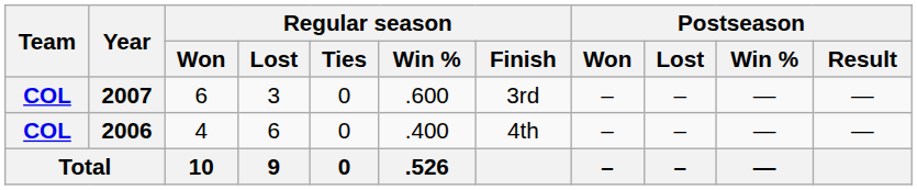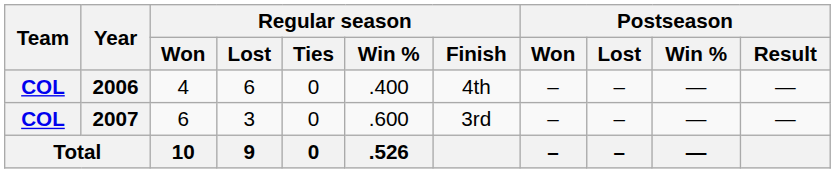 <table class="wikitable" style="font-size: 95%; text-align:center; width:40em">
 <tr>
 <th rowspan="2">Team</th>
 <th rowspan="2">Year</th>
 <th colspan="5">Regular season</th>
 <th colspan="4">Postseason</th>
 </tr>
 <tr>
 <th>Won</th>
 <th>Lost</th>
 <th>Ties</th>
 <th>Win %</th>
 <th>Finish</th>
 <th>Won</th>
 <th>Lost</th>
 <th>Win %</th>
 <th>Result</th>
 </tr>
 <tr>
 <th><a href='#'>COL</a></th>
-<th>2007</th>
+<th>2006</th>
+<td>4</td>
 <td>6</td>
-<td>3</td>
 <td>0</td>
-<td>.600</td>
-<td>3rd </td>
+<td>.400</td>
+<td>4th </td>
 <td>–</td>
 <td>–</td>
 <td>—</td>
 <td>—</td>
 </tr>
 <tr>
 <th><a href='#'>COL</a></th>
-<th>2006</th>
-<td>4</td>
+<th>2007</th>
 <td>6</td>
+<td>3</td>
 <td>0</td>
-<td>.400</td>
-<td>4th </td>
+<td>.600</td>
+<td>3rd </td>
 <td>–</td>
 <td>–</td>
 <td>—</td>
 <td>—</td>
 </tr>
 <tr>
 <th colspan="2">Total</th>
 <th>10</th>
 <th>9</th>
 <th>0</th>
 <th>.526</th>
 <th></th>
 <th>–</th>
 <th>–</th>
 <th>—</th>
 <th></th>
 </tr>
 </table>
